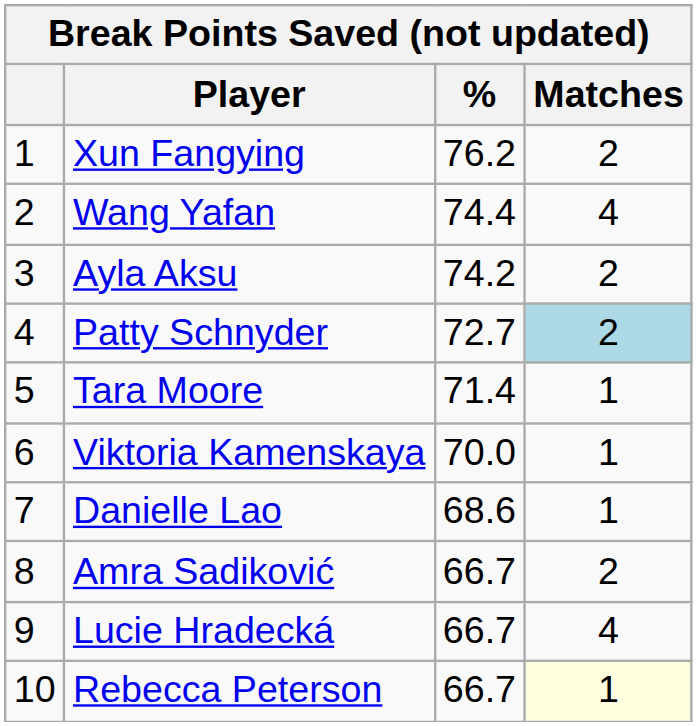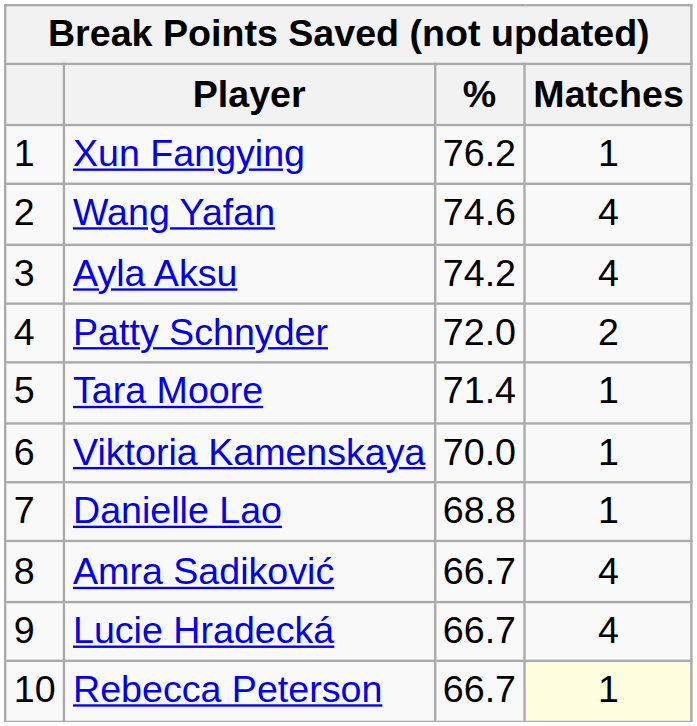 <table class="wikitable">
 <tr>
 <th colspan=4>Break Points Saved (not updated)</th>
 </tr>
 <tr>
 <th></th>
 <th>Player</th>
 <th>%</th>
 <th>Matches</th>
 </tr>
 <tr>
 <td>1</td>
 <td> <a href='#'>Xun Fangying</a></td>
 <td>76.2</td>
-<td align=center>2</td>
+<td align=center>1</td>
 </tr>
 <tr>
 <td>2</td>
 <td> <a href='#'>Wang Yafan</a></td>
-<td>74.4</td>
+<td>74.6</td>
 <td align=center>4</td>
 </tr>
 <tr>
 <td>3</td>
 <td> <a href='#'>Ayla Aksu</a></td>
 <td>74.2</td>
-<td align=center>2</td>
+<td align=center>4</td>
 </tr>
 <tr>
 <td>4</td>
 <td> <a href='#'>Patty Schnyder</a></td>
-<td>72.7</td>
-<td align=center style="background: lightblue;">2</td>
+<td>72.0</td>
+<td align=center>2</td>
 </tr>
 <tr>
 <td>5</td>
 <td> <a href='#'>Tara Moore</a></td>
 <td>71.4</td>
 <td align=center>1</td>
 </tr>
 <tr>
 <td>6</td>
 <td> <a href='#'>Viktoria Kamenskaya</a></td>
 <td>70.0</td>
 <td align=center>1</td>
 </tr>
 <tr>
 <td>7</td>
 <td> <a href='#'>Danielle Lao</a></td>
-<td>68.6</td>
+<td>68.8</td>
 <td align=center>1</td>
 </tr>
 <tr>
 <td>8</td>
 <td> <a href='#'>Amra Sadiković</a></td>
 <td>66.7</td>
-<td align=center>2</td>
+<td align=center>4</td>
 </tr>
 <tr>
 <td>9</td>
 <td> <a href='#'>Lucie Hradecká</a></td>
 <td>66.7</td>
 <td align=center>4</td>
 </tr>
 <tr>
 <td>10</td>
 <td> <a href='#'>Rebecca Peterson</a></td>
 <td>66.7</td>
 <td align=center style="background: lightyellow;">1</td>
 </tr>
 </table>
